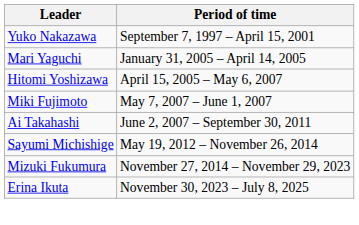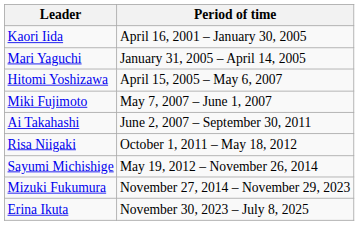 <table class="wikitable">
 <tr>
 <th>Leader</th>
 <th>Period of time</th>
 </tr>
 <tr>
-<td><a href='#'>Yuko Nakazawa</a></td>
-<td>September 7, 1997 – April 15, 2001</td>
+<td><a href='#'>Kaori Iida</a></td>
+<td>April 16, 2001 – January 30, 2005</td>
 </tr>
 <tr>
 <td><a href='#'>Mari Yaguchi</a></td>
 <td>January 31, 2005 – April 14, 2005</td>
 </tr>
 <tr>
 <td><a href='#'>Hitomi Yoshizawa</a></td>
 <td>April 15, 2005 – May 6, 2007</td>
 </tr>
 <tr>
 <td><a href='#'>Miki Fujimoto</a></td>
 <td>May 7, 2007 – June 1, 2007</td>
 </tr>
 <tr>
 <td><a href='#'>Ai Takahashi</a></td>
 <td>June 2, 2007 – September 30, 2011</td>
 </tr>
 <tr>
+<td><a href='#'>Risa Niigaki</a></td>
+<td>October 1, 2011 – May 18, 2012</td>
+</tr>
+<tr>
 <td><a href='#'>Sayumi Michishige</a></td>
 <td>May 19, 2012 – November 26, 2014</td>
 </tr>
 <tr>
 <td><a href='#'>Mizuki Fukumura</a></td>
 <td>November 27, 2014 – November 29, 2023</td>
 </tr>
 <tr>
 <td><a href='#'>Erina Ikuta</a></td>
 <td>November 30, 2023 – July 8, 2025</td>
 </tr>
 </table>
